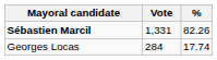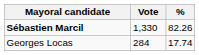 <table class="wikitable">
 <tr>
 <th bgcolor="#DDDDFF" width="200px">Mayoral candidate</th>
 <th bgcolor="#DDDDFF" width="50px">Vote</th>
 <th bgcolor="#DDDDFF"  width="30px">%</th>
 </tr>
 <tr>
 <td><strong>Sébastien Marcil</strong></td>
-<td>1,331</td>
+<td>1,330</td>
 <td>82.26</td>
 </tr>
 <tr>
 <td>Georges Locas</td>
 <td>284</td>
 <td>17.74</td>
 </tr>
 </table>
